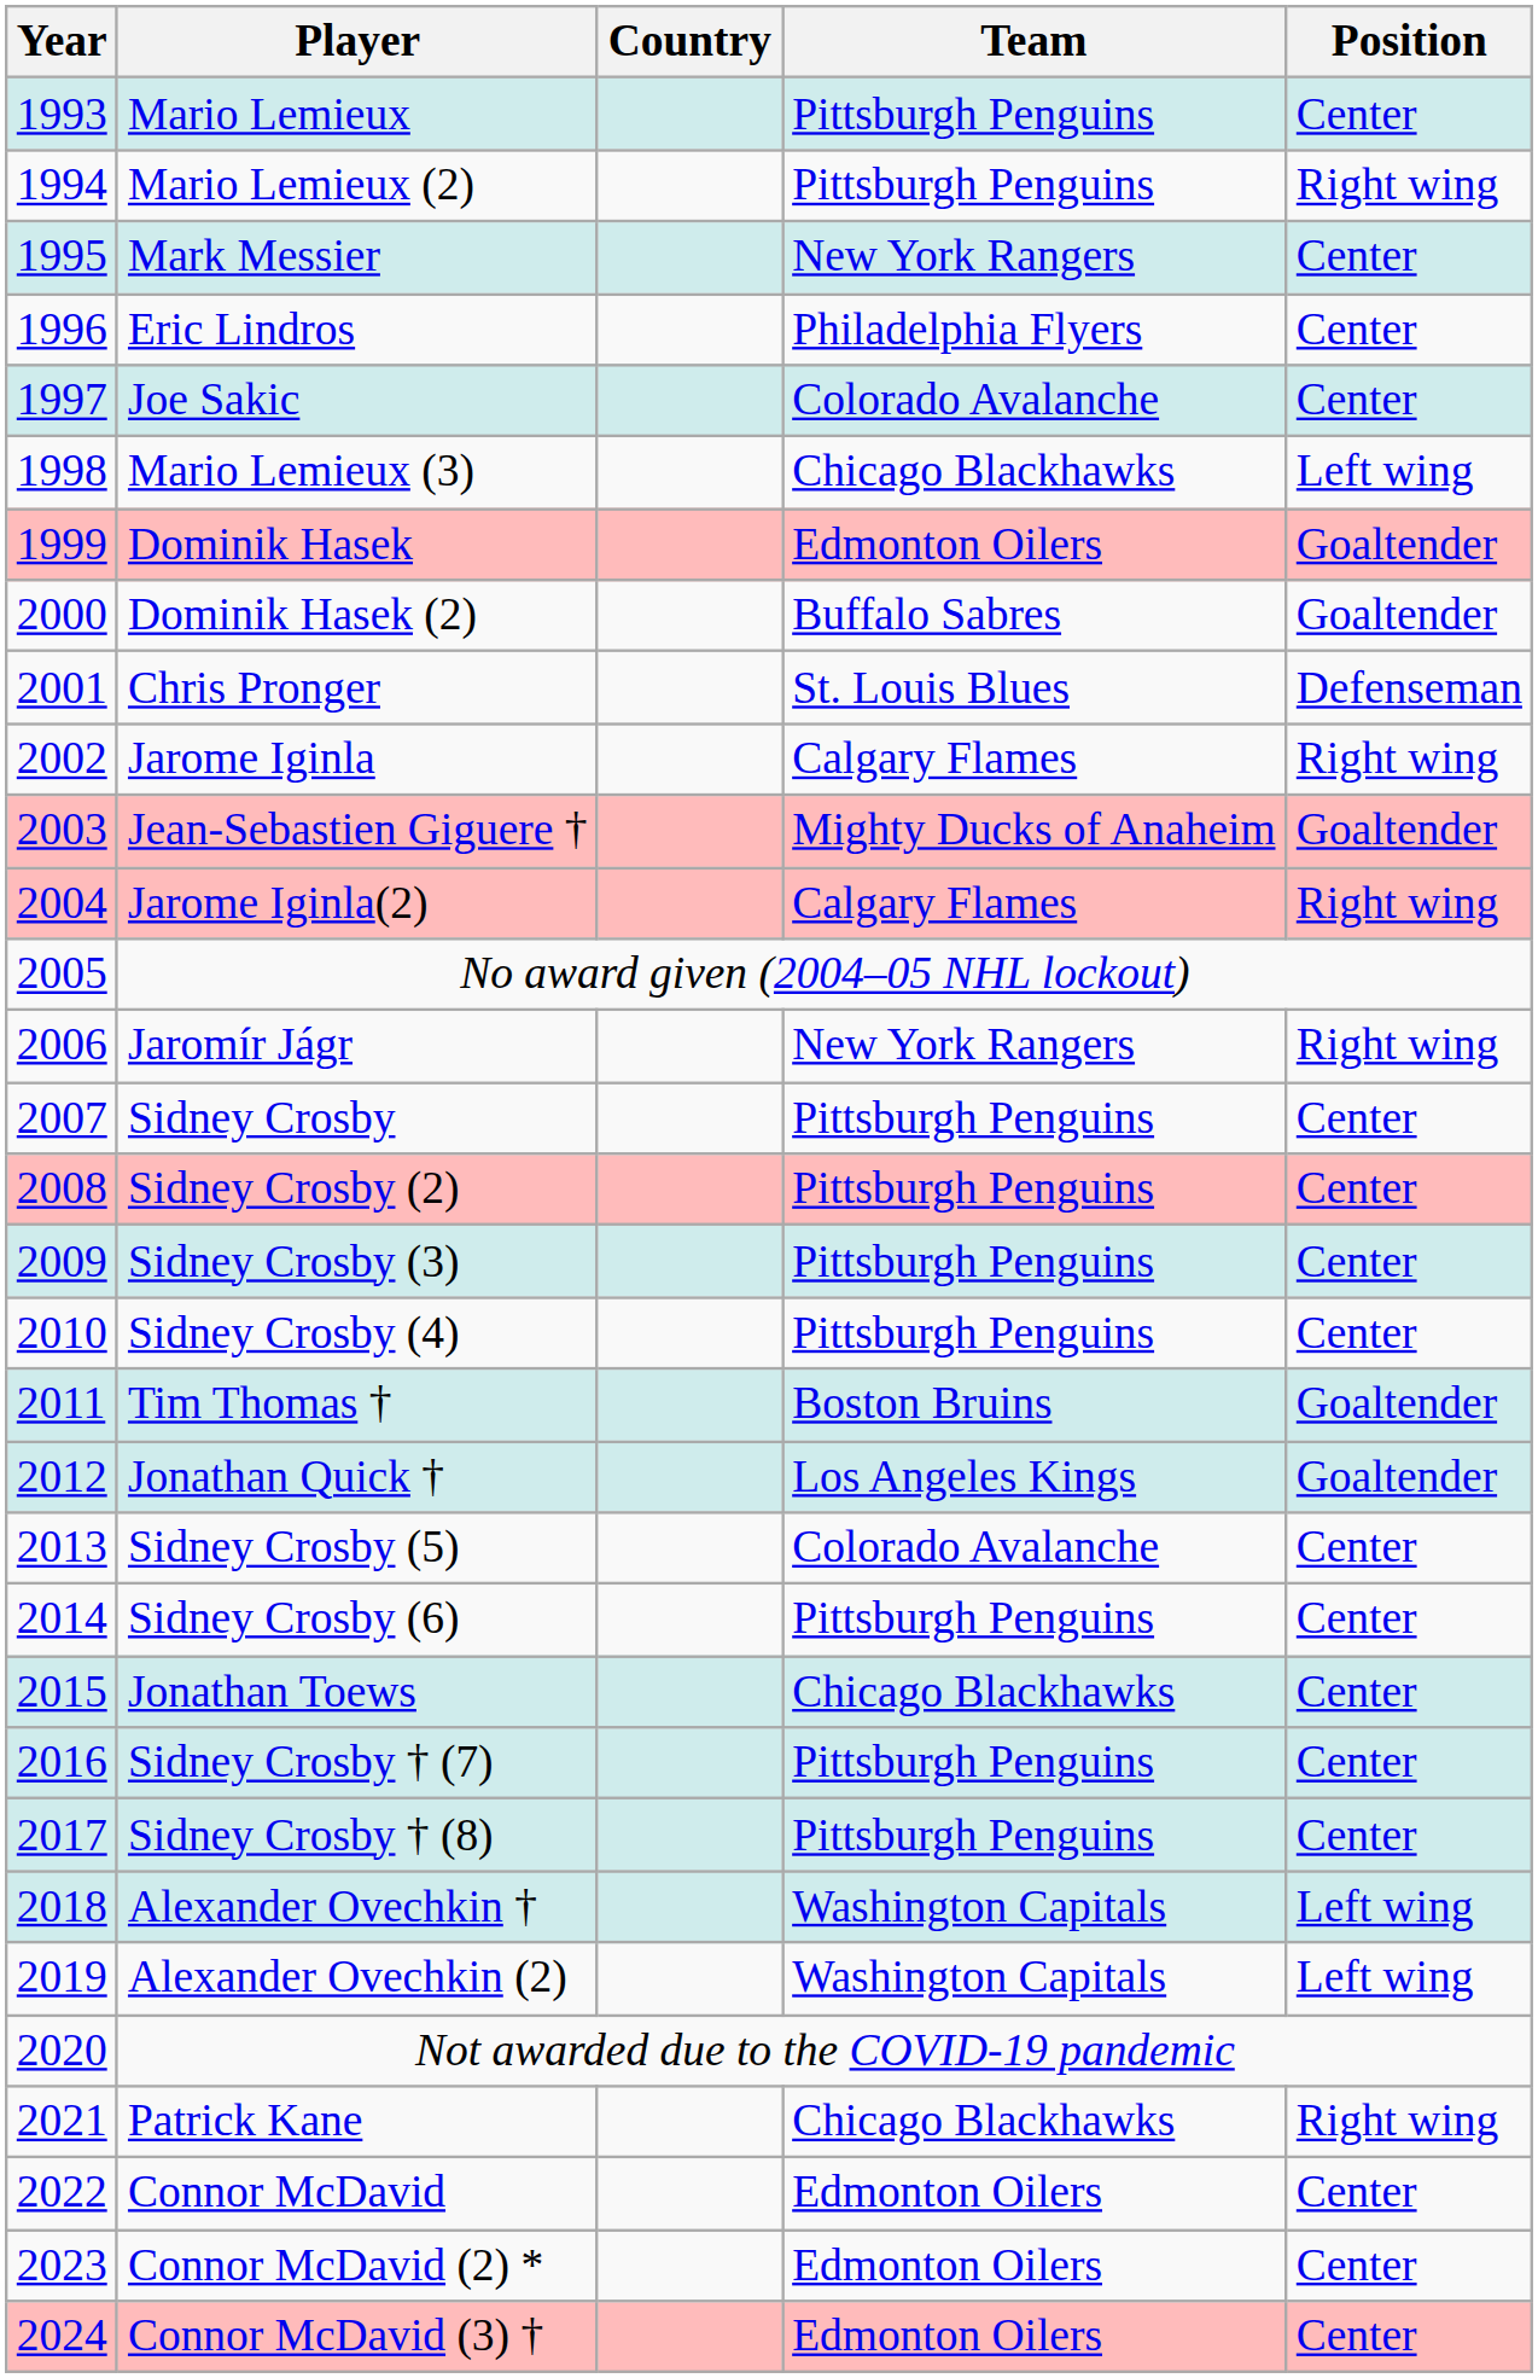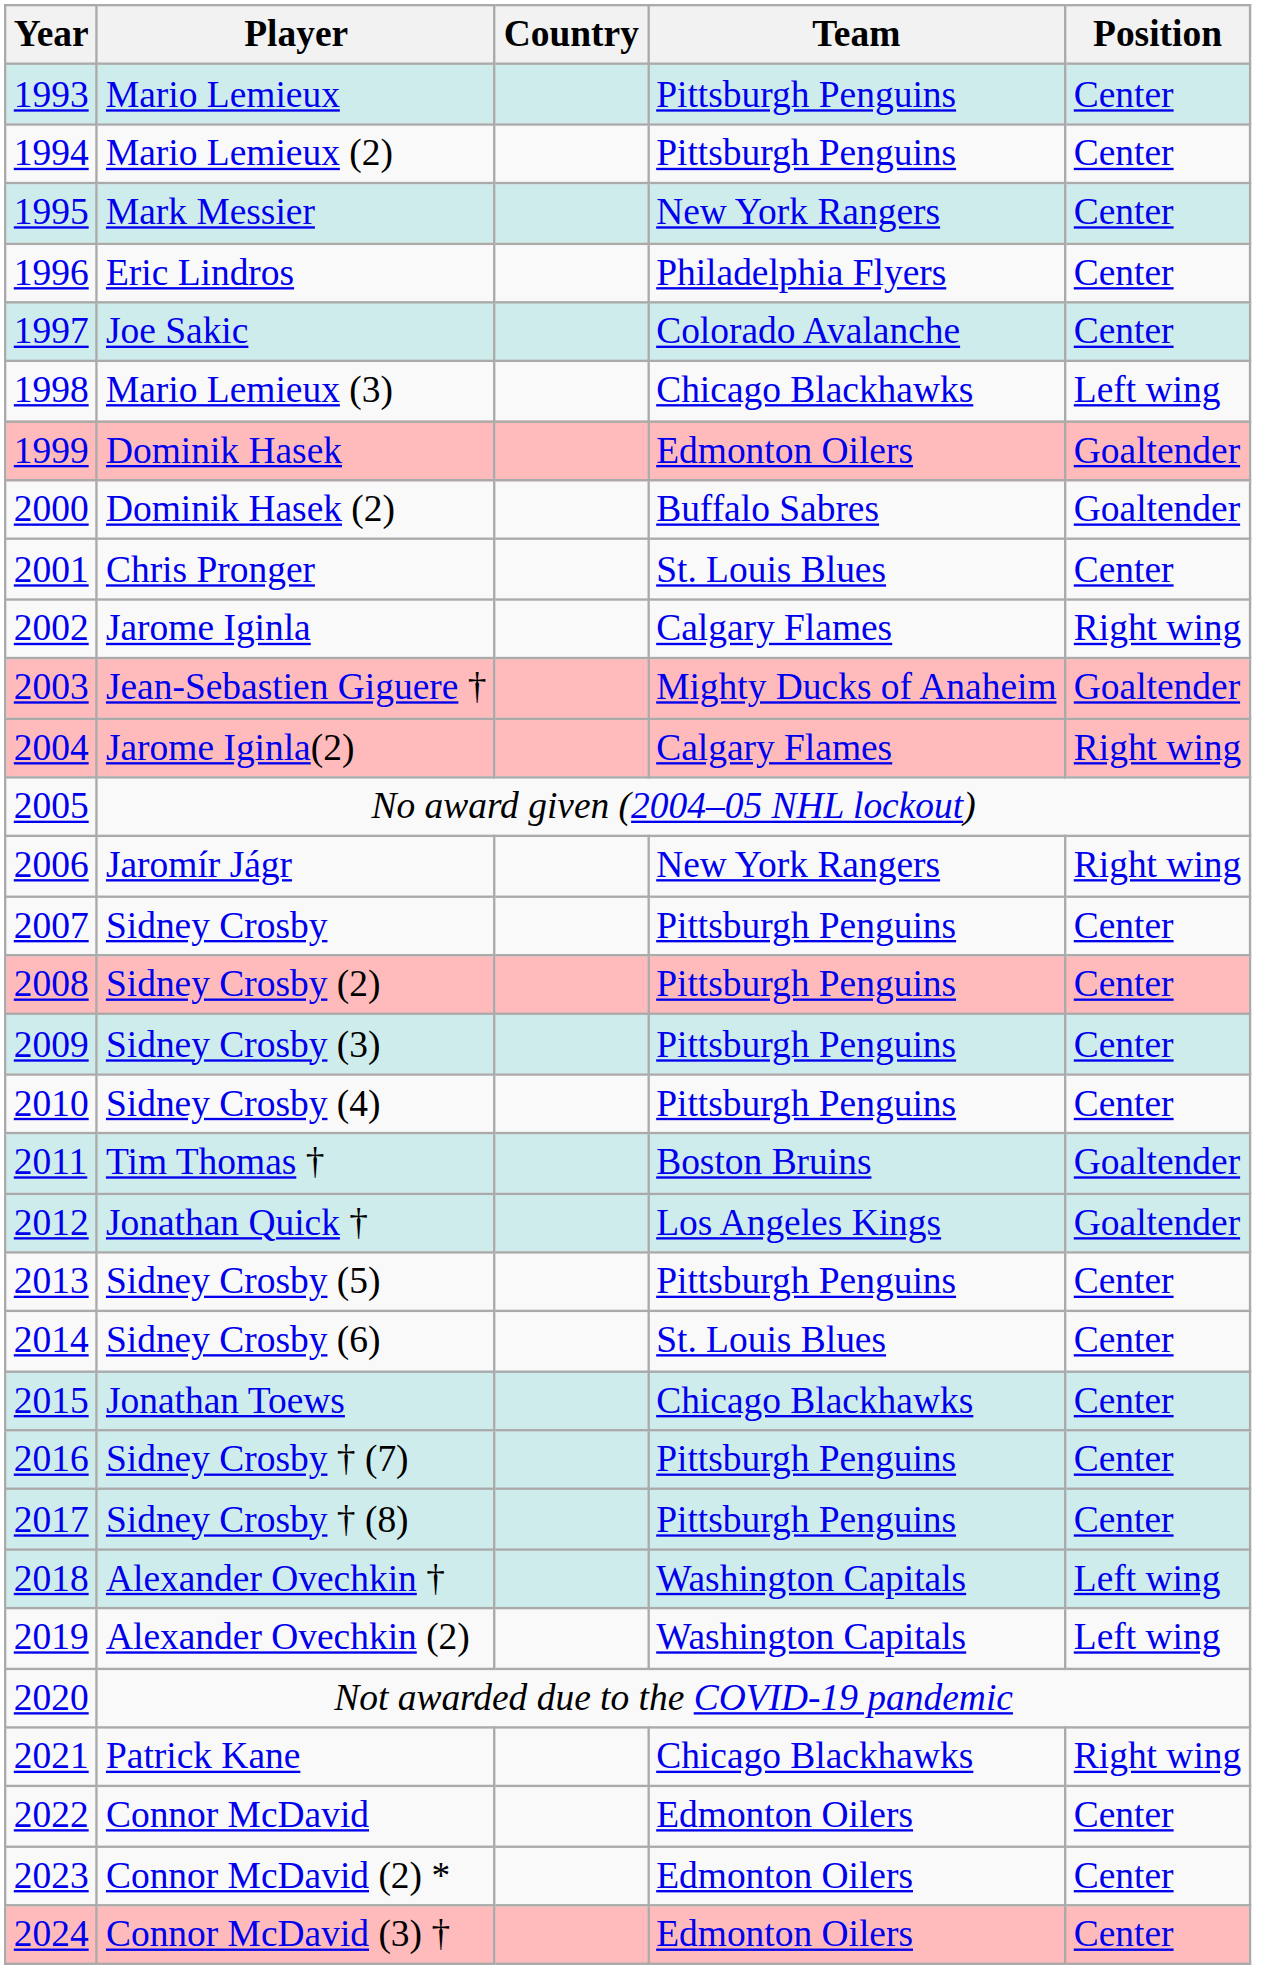 <table class="wikitable">
 <tr>
 <th>Year</th>
 <th>Player</th>
 <th>Country</th>
 <th>Team</th>
 <th>Position</th>
 </tr>
 <tr bgcolor="#cfecec">
 <td><a href='#'>1993</a></td>
 <td><a href='#'>Mario Lemieux</a></td>
 <td></td>
 <td><a href='#'>Pittsburgh Penguins</a></td>
 <td><a href='#'>Center</a></td>
 </tr>
 <tr>
 <td><a href='#'>1994</a></td>
 <td><a href='#'>Mario Lemieux</a> (2)</td>
 <td></td>
 <td><a href='#'>Pittsburgh Penguins</a></td>
-<td><a href='#'>Right wing</a></td>
+<td><a href='#'>Center</a></td>
 </tr>
 <tr bgcolor="#cfecec">
 <td><a href='#'>1995</a></td>
 <td><a href='#'>Mark Messier</a></td>
 <td></td>
 <td><a href='#'>New York Rangers</a></td>
 <td><a href='#'>Center</a></td>
 </tr>
 <tr>
 <td><a href='#'>1996</a></td>
 <td><a href='#'>Eric Lindros</a></td>
 <td></td>
 <td><a href='#'>Philadelphia Flyers</a></td>
 <td><a href='#'>Center</a></td>
 </tr>
 <tr bgcolor="#cfecec">
 <td><a href='#'>1997</a></td>
 <td><a href='#'>Joe Sakic</a></td>
 <td></td>
 <td><a href='#'>Colorado Avalanche</a></td>
 <td><a href='#'>Center</a></td>
 </tr>
 <tr>
 <td><a href='#'>1998</a></td>
 <td><a href='#'>Mario Lemieux</a> (3)</td>
 <td></td>
 <td><a href='#'>Chicago Blackhawks</a></td>
 <td><a href='#'>Left wing</a></td>
 </tr>
 <tr bgcolor="#ffbbbb">
 <td><a href='#'>1999</a></td>
 <td><a href='#'>Dominik Hasek</a></td>
 <td></td>
 <td><a href='#'>Edmonton Oilers</a></td>
 <td><a href='#'>Goaltender</a></td>
 </tr>
 <tr>
 <td><a href='#'>2000</a></td>
 <td><a href='#'>Dominik Hasek</a> (2)</td>
 <td></td>
 <td><a href='#'>Buffalo Sabres</a></td>
 <td><a href='#'>Goaltender</a></td>
 </tr>
 <tr>
 <td><a href='#'>2001</a></td>
 <td><a href='#'>Chris Pronger</a></td>
 <td></td>
 <td><a href='#'>St. Louis Blues</a></td>
-<td><a href='#'>Defenseman</a></td>
+<td><a href='#'>Center</a></td>
 </tr>
 <tr>
 <td><a href='#'>2002</a></td>
 <td><a href='#'>Jarome Iginla</a></td>
 <td></td>
 <td><a href='#'>Calgary Flames</a></td>
 <td><a href='#'>Right wing</a></td>
 </tr>
 <tr bgcolor="#ffbbbb">
 <td><a href='#'>2003</a></td>
 <td><a href='#'>Jean-Sebastien Giguere</a> †</td>
 <td></td>
 <td><a href='#'>Mighty Ducks of Anaheim</a></td>
 <td><a href='#'>Goaltender</a></td>
 </tr>
 <tr bgcolor="#ffbbbb">
 <td><a href='#'>2004</a></td>
 <td><a href='#'>Jarome Iginla</a>(2)</td>
 <td></td>
 <td><a href='#'>Calgary Flames</a></td>
 <td><a href='#'>Right wing</a></td>
 </tr>
 <tr>
 <td><a href='#'>2005</a></td>
 <td style="text-align: center;" colspan="4"><em>No award given (<a href='#'>2004–05 NHL lockout</a>)</em></td>
 </tr>
 <tr>
 <td><a href='#'>2006</a></td>
 <td><a href='#'>Jaromír Jágr</a></td>
 <td></td>
 <td><a href='#'>New York Rangers</a></td>
 <td><a href='#'>Right wing</a></td>
 </tr>
 <tr>
 <td><a href='#'>2007</a></td>
 <td><a href='#'>Sidney Crosby</a></td>
 <td></td>
 <td><a href='#'>Pittsburgh Penguins</a></td>
 <td><a href='#'>Center</a></td>
 </tr>
 <tr bgcolor="#ffbbbb">
 <td><a href='#'>2008</a></td>
 <td><a href='#'>Sidney Crosby</a> (2)</td>
 <td></td>
 <td><a href='#'>Pittsburgh Penguins</a></td>
 <td><a href='#'>Center</a></td>
 </tr>
 <tr bgcolor="#cfecec">
 <td><a href='#'>2009</a></td>
 <td><a href='#'>Sidney Crosby</a> (3)</td>
 <td></td>
 <td><a href='#'>Pittsburgh Penguins</a></td>
 <td><a href='#'>Center</a></td>
 </tr>
 <tr>
 <td><a href='#'>2010</a></td>
 <td><a href='#'>Sidney Crosby</a> (4)</td>
 <td></td>
 <td><a href='#'>Pittsburgh Penguins</a></td>
 <td><a href='#'>Center</a></td>
 </tr>
 <tr bgcolor="#cfecec">
 <td><a href='#'>2011</a></td>
 <td><a href='#'>Tim Thomas</a> †</td>
 <td></td>
 <td><a href='#'>Boston Bruins</a></td>
 <td><a href='#'>Goaltender</a></td>
 </tr>
 <tr bgcolor="#cfecec">
 <td><a href='#'>2012</a></td>
 <td><a href='#'>Jonathan Quick</a> †</td>
 <td></td>
 <td><a href='#'>Los Angeles Kings</a></td>
 <td><a href='#'>Goaltender</a></td>
 </tr>
 <tr>
 <td><a href='#'>2013</a></td>
 <td><a href='#'>Sidney Crosby</a> (5)</td>
 <td></td>
-<td><a href='#'>Colorado Avalanche</a></td>
+<td><a href='#'>Pittsburgh Penguins</a></td>
 <td><a href='#'>Center</a></td>
 </tr>
 <tr>
 <td><a href='#'>2014</a></td>
 <td><a href='#'>Sidney Crosby</a> (6)</td>
 <td></td>
-<td><a href='#'>Pittsburgh Penguins</a></td>
+<td><a href='#'>St. Louis Blues</a></td>
 <td><a href='#'>Center</a></td>
 </tr>
 <tr bgcolor="#cfecec">
 <td><a href='#'>2015</a></td>
 <td><a href='#'>Jonathan Toews</a></td>
 <td></td>
 <td><a href='#'>Chicago Blackhawks</a></td>
 <td><a href='#'>Center</a></td>
 </tr>
 <tr bgcolor="#cfecec">
 <td><a href='#'>2016</a></td>
 <td><a href='#'>Sidney Crosby</a> † (7)</td>
 <td></td>
 <td><a href='#'>Pittsburgh Penguins</a></td>
 <td><a href='#'>Center</a></td>
 </tr>
 <tr bgcolor="#cfecec">
 <td><a href='#'>2017</a></td>
 <td><a href='#'>Sidney Crosby</a> † (8)</td>
 <td></td>
 <td><a href='#'>Pittsburgh Penguins</a></td>
 <td><a href='#'>Center</a></td>
 </tr>
 <tr bgcolor="#cfecec">
 <td><a href='#'>2018</a></td>
 <td><a href='#'>Alexander Ovechkin</a> †</td>
 <td></td>
 <td><a href='#'>Washington Capitals</a></td>
 <td><a href='#'>Left wing</a></td>
 </tr>
 <tr>
 <td><a href='#'>2019</a></td>
 <td><a href='#'>Alexander Ovechkin</a> (2)</td>
 <td></td>
 <td><a href='#'>Washington Capitals</a></td>
 <td><a href='#'>Left wing</a></td>
 </tr>
 <tr>
 <td><a href='#'>2020</a></td>
 <td colspan=4 align=center><em>Not awarded due to the <a href='#'>COVID-19 pandemic</a></em></td>
 </tr>
 <tr>
 <td><a href='#'>2021</a></td>
 <td><a href='#'>Patrick Kane</a></td>
 <td></td>
 <td><a href='#'>Chicago Blackhawks</a></td>
 <td><a href='#'>Right wing</a></td>
 </tr>
 <tr>
 <td><a href='#'>2022</a></td>
 <td><a href='#'>Connor McDavid</a></td>
 <td></td>
 <td><a href='#'>Edmonton Oilers</a></td>
 <td><a href='#'>Center</a></td>
 </tr>
 <tr>
 <td><a href='#'>2023</a></td>
 <td><a href='#'>Connor McDavid</a> (2) *</td>
 <td></td>
 <td><a href='#'>Edmonton Oilers</a></td>
 <td><a href='#'>Center</a></td>
 </tr>
 <tr bgcolor="#ffbbbb">
 <td><a href='#'>2024</a></td>
 <td><a href='#'>Connor McDavid</a> (3) †</td>
 <td></td>
 <td><a href='#'>Edmonton Oilers</a></td>
 <td><a href='#'>Center</a></td>
 </tr>
 </table>
